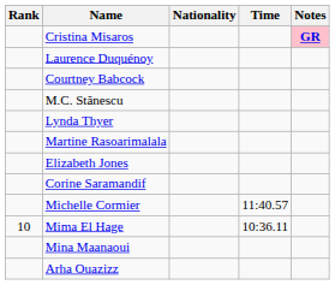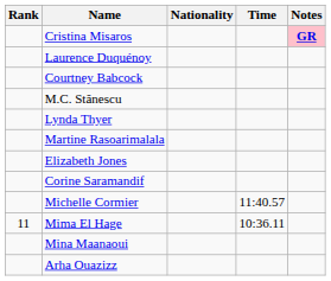 <table class="wikitable sortable" style="text-align:center">
 <tr>
 <th>Rank</th>
 <th>Name</th>
 <th>Nationality</th>
 <th>Time</th>
 <th>Notes</th>
 </tr>
 <tr>
 <td></td>
 <td align=left><a href='#'>Cristina Misaros</a></td>
 <td align=left></td>
 <td></td>
 <td style="background: pink;"><strong><a href='#'>GR</a></strong></td>
 </tr>
 <tr>
 <td></td>
 <td align=left><a href='#'>Laurence Duquénoy</a></td>
 <td align=left></td>
 <td></td>
 <td></td>
 </tr>
 <tr>
 <td></td>
 <td align=left><a href='#'>Courtney Babcock</a></td>
 <td align=left></td>
 <td></td>
 <td></td>
 </tr>
 <tr>
 <td></td>
 <td align=left>M.C. Stănescu</td>
 <td align=left></td>
 <td></td>
 <td></td>
 </tr>
 <tr>
 <td></td>
 <td align=left><a href='#'>Lynda Thyer</a></td>
 <td align=left></td>
 <td></td>
 <td></td>
 </tr>
 <tr>
 <td></td>
 <td align=left><a href='#'>Martine Rasoarimalala</a></td>
 <td align=left></td>
 <td></td>
 <td></td>
 </tr>
 <tr>
 <td></td>
 <td align=left><a href='#'>Elizabeth Jones</a></td>
 <td align=left></td>
 <td></td>
 <td></td>
 </tr>
 <tr>
 <td></td>
 <td align=left><a href='#'>Corine Saramandif</a></td>
 <td align=left></td>
 <td></td>
 <td></td>
 </tr>
 <tr>
 <td></td>
 <td align=left><a href='#'>Michelle Cormier</a></td>
 <td align=left></td>
 <td>11:40.57</td>
 <td></td>
 </tr>
 <tr>
-<td>10</td>
+<td>11</td>
 <td align=left><a href='#'>Mima El Hage</a></td>
 <td align=left></td>
 <td>10:36.11</td>
 <td></td>
 </tr>
 <tr>
 <td></td>
 <td align=left><a href='#'>Mina Maanaoui</a></td>
 <td align=left></td>
 <td></td>
 <td></td>
 </tr>
 <tr>
 <td></td>
 <td align=left><a href='#'>Arha Ouazizz</a></td>
 <td align=left></td>
 <td></td>
 <td></td>
 </tr>
 </table>
